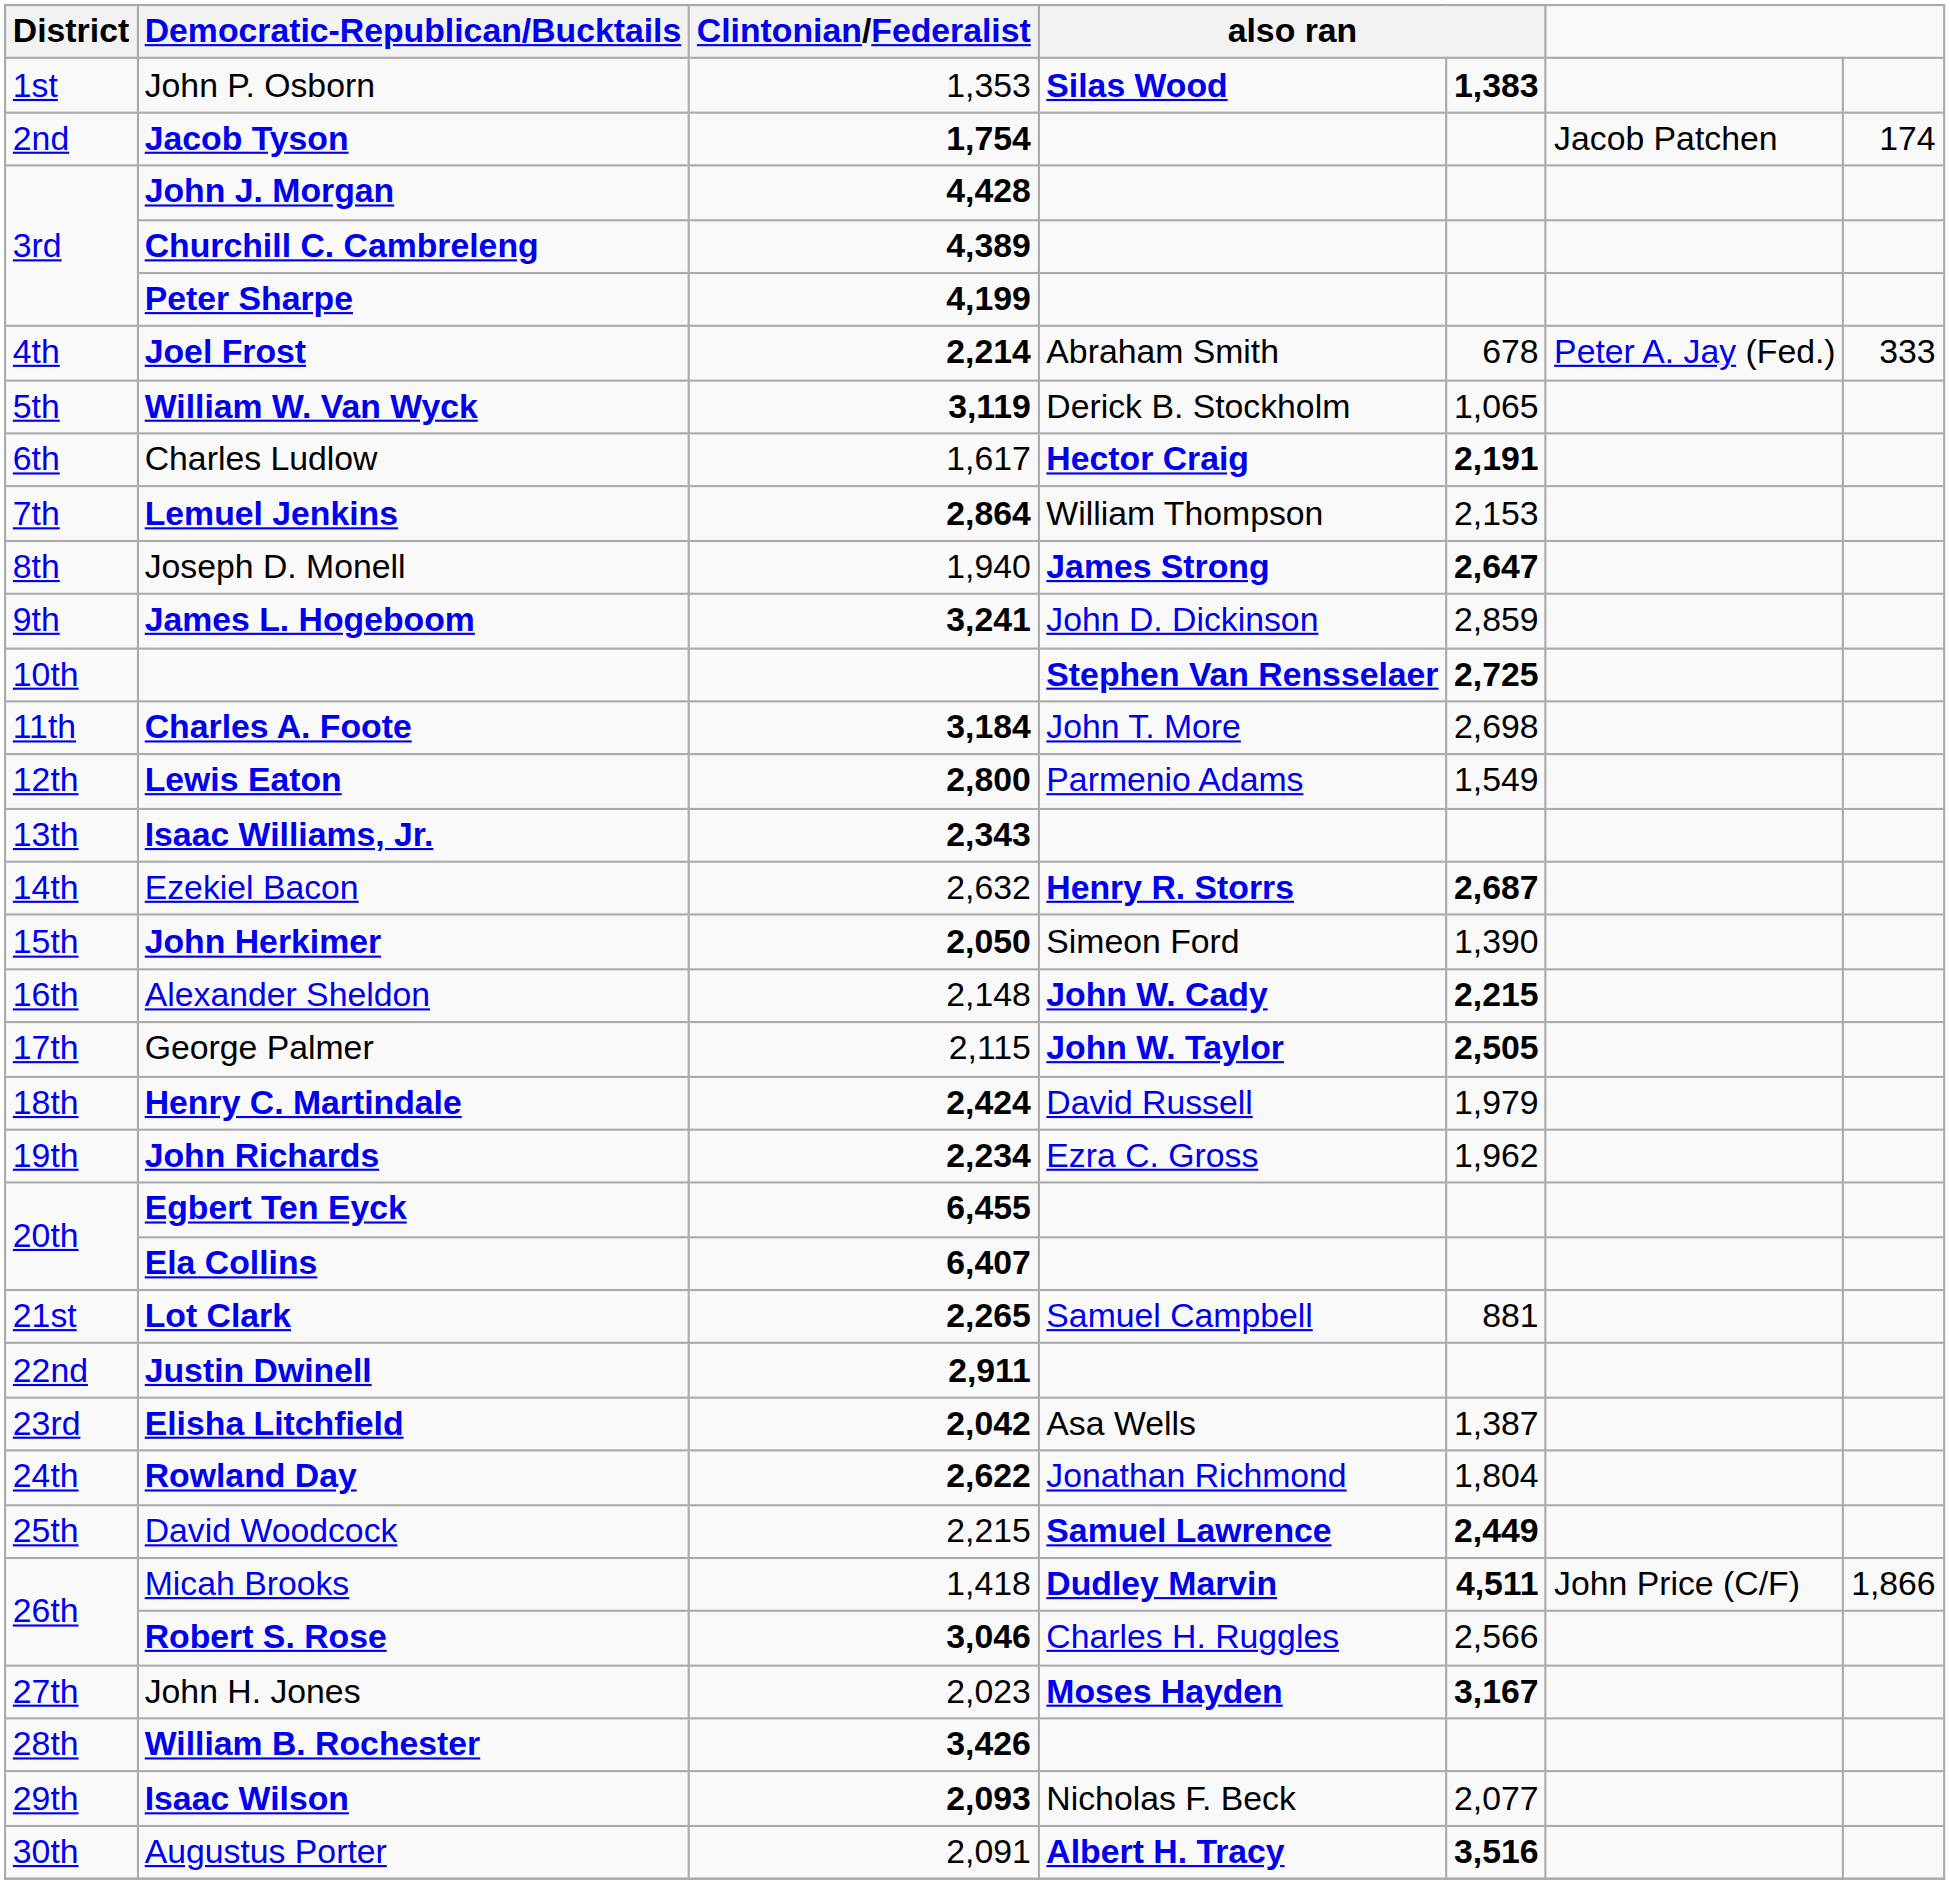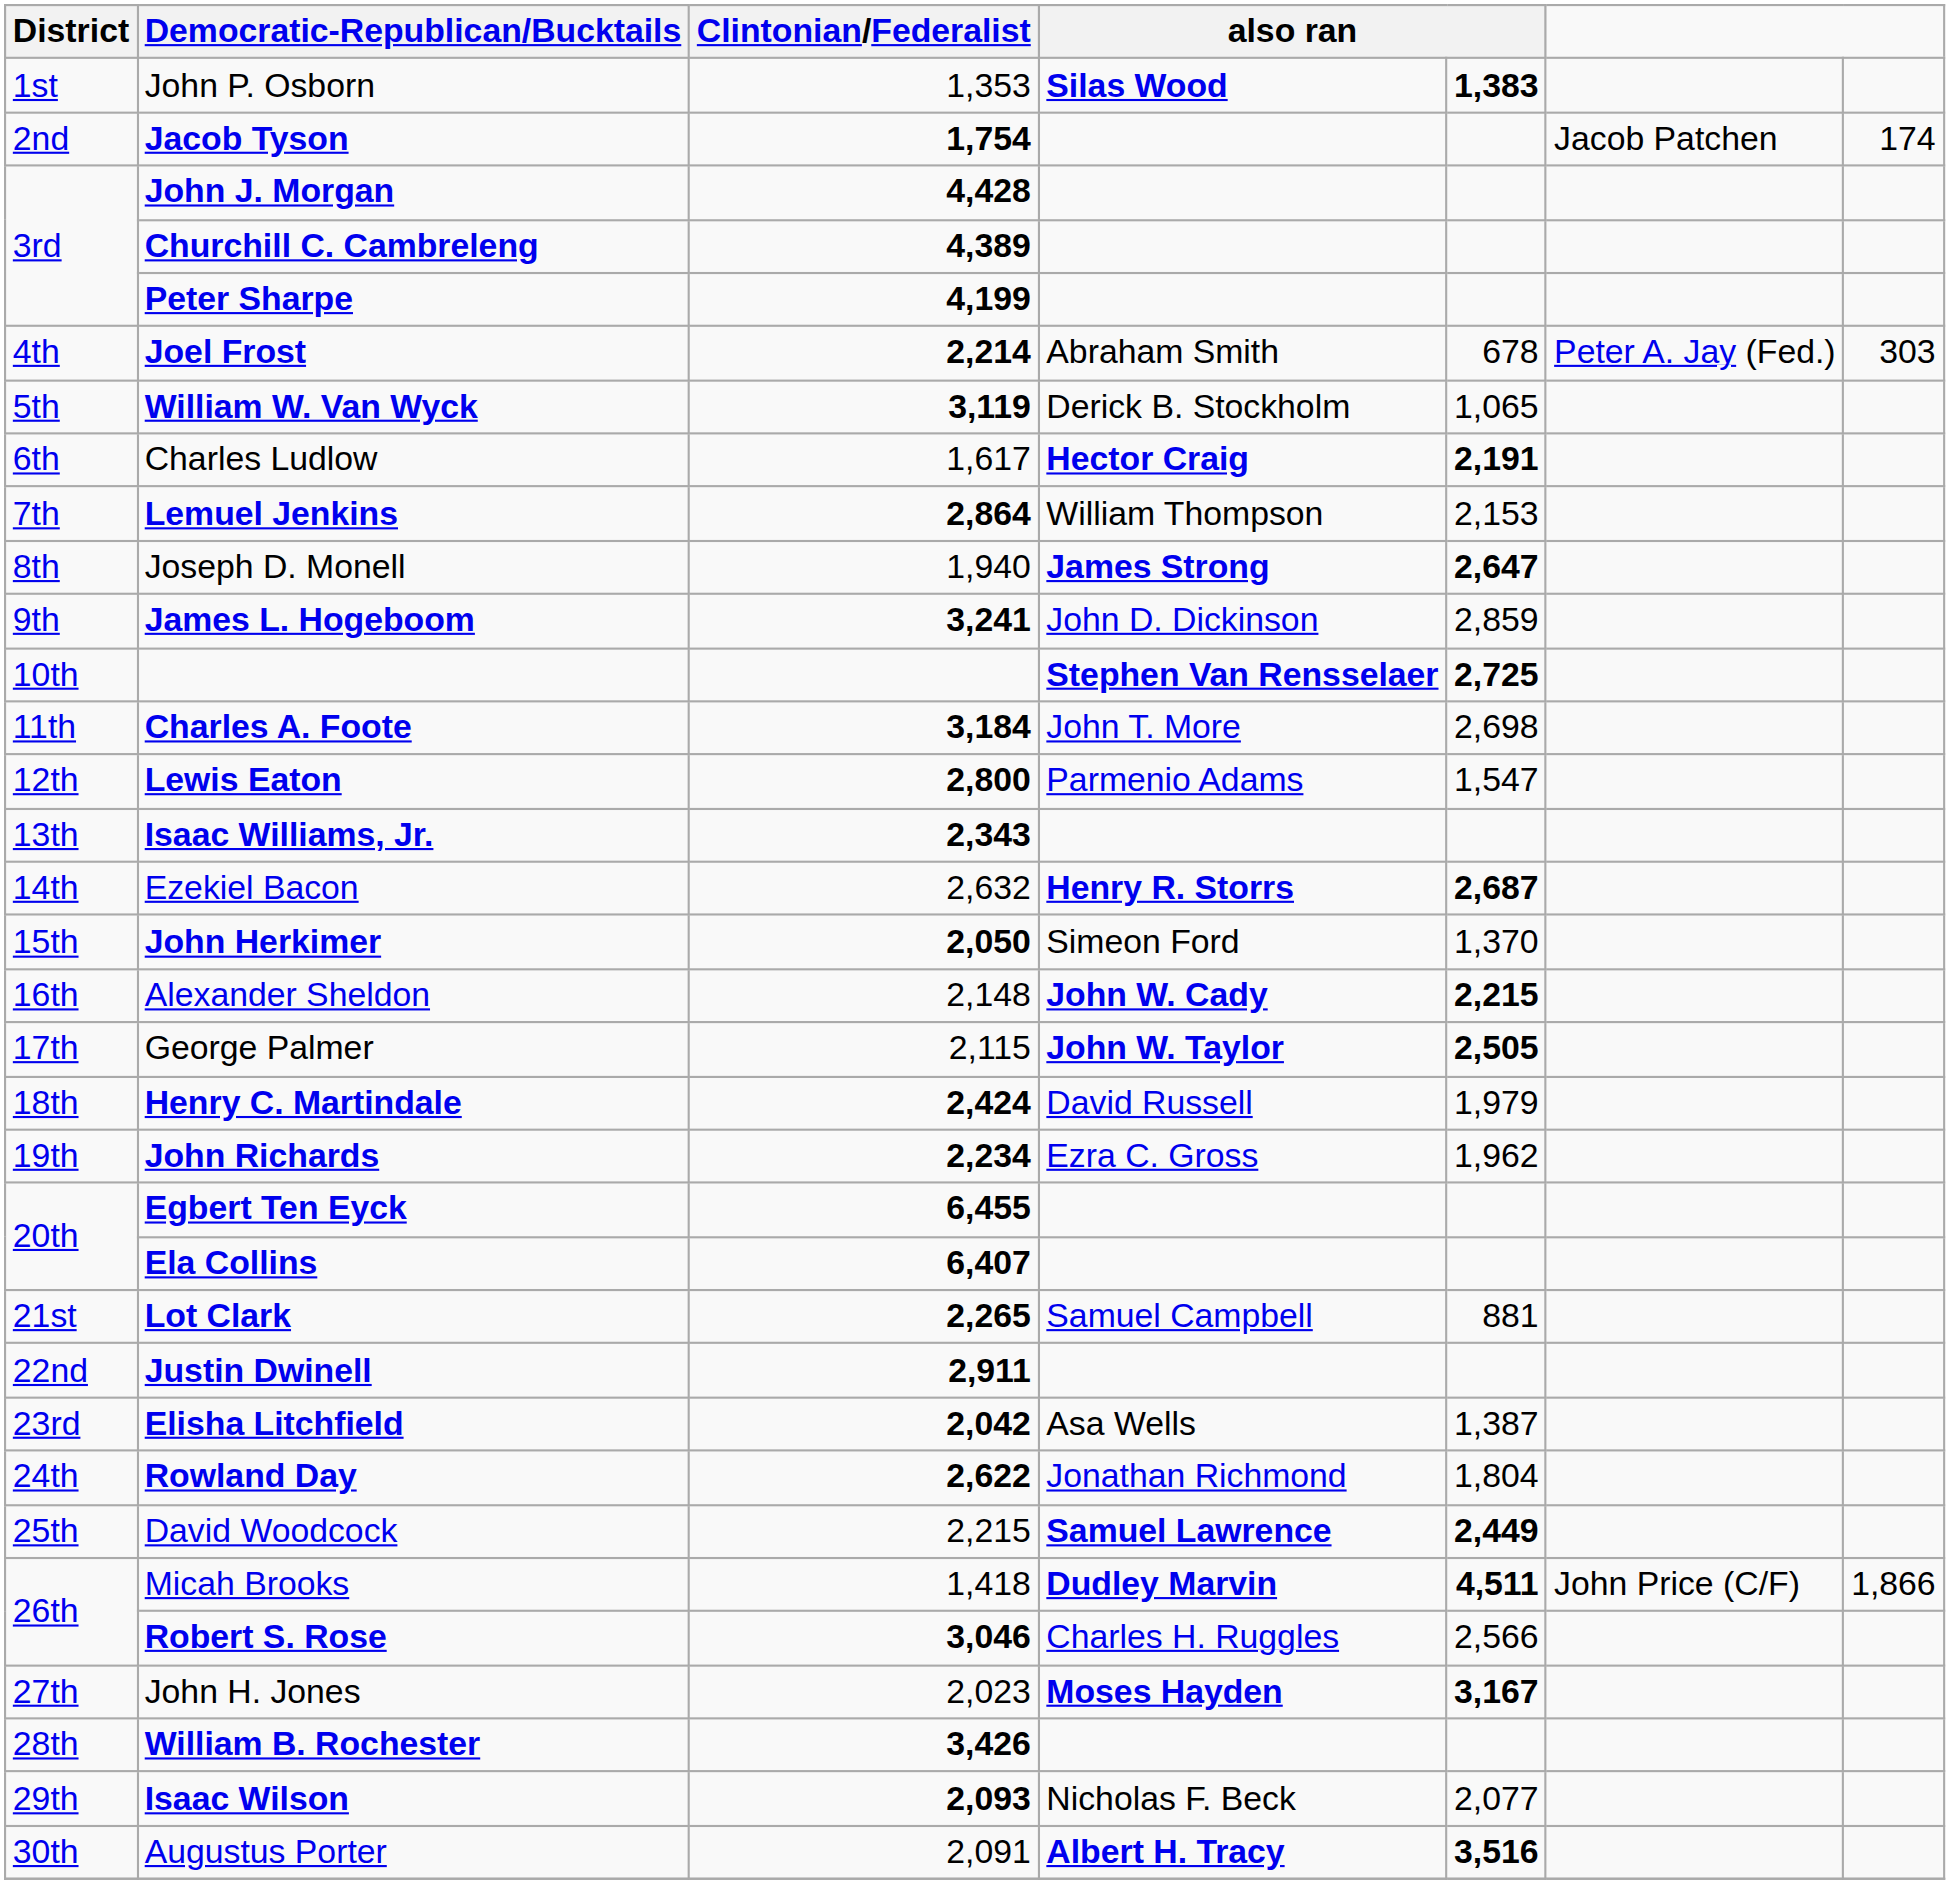 <table class=wikitable>
 <tr bgcolor=lightgrey>
 <th>District</th>
 <th><a href='#'>Democratic-Republican/Bucktails</a></th>
 <th><a href='#'>Clintonian</a>/<a href='#'>Federalist</a></th>
 <th colspan="2">also ran</th>
 </tr>
 <tr>
 <td><a href='#'>1st</a></td>
 <td>John P. Osborn</td>
 <td align="right">1,353</td>
 <td><strong><a href='#'>Silas Wood</a></strong></td>
 <td align="right"><strong>1,383</strong></td>
 <td></td>
 <td></td>
 </tr>
 <tr>
 <td><a href='#'>2nd</a></td>
 <td><strong><a href='#'>Jacob Tyson</a></strong></td>
 <td align="right"><strong>1,754</strong></td>
 <td></td>
 <td></td>
 <td>Jacob Patchen</td>
 <td align="right">174</td>
 </tr>
 <tr>
 <td rowspan=3><a href='#'>3rd</a></td>
 <td><strong><a href='#'>John J. Morgan</a></strong></td>
 <td align="right"><strong>4,428</strong></td>
 <td></td>
 <td></td>
 <td></td>
 <td></td>
 </tr>
 <tr>
 <td><strong><a href='#'>Churchill C. Cambreleng</a></strong></td>
 <td align="right"><strong>4,389</strong></td>
 <td></td>
 <td></td>
 <td></td>
 <td></td>
 </tr>
 <tr>
 <td><strong><a href='#'>Peter Sharpe</a></strong></td>
 <td align="right"><strong>4,199</strong></td>
 <td></td>
 <td></td>
 <td></td>
 <td></td>
 </tr>
 <tr>
 <td><a href='#'>4th</a></td>
 <td><strong><a href='#'>Joel Frost</a></strong></td>
 <td align="right"><strong>2,214</strong></td>
 <td>Abraham Smith</td>
 <td align="right">678</td>
 <td><a href='#'>Peter A. Jay</a> (Fed.)</td>
-<td align="right">333</td>
+<td align="right">303</td>
 </tr>
 <tr>
 <td><a href='#'>5th</a></td>
 <td><strong><a href='#'>William W. Van Wyck</a></strong></td>
 <td align="right"><strong>3,119</strong></td>
 <td>Derick B. Stockholm</td>
 <td align="right">1,065</td>
 <td></td>
 <td></td>
 </tr>
 <tr>
 <td><a href='#'>6th</a></td>
 <td>Charles Ludlow</td>
 <td align="right">1,617</td>
 <td><strong><a href='#'>Hector Craig</a></strong></td>
 <td align="right"><strong>2,191</strong></td>
 <td></td>
 <td></td>
 </tr>
 <tr>
 <td><a href='#'>7th</a></td>
 <td><strong><a href='#'>Lemuel Jenkins</a></strong></td>
 <td align="right"><strong>2,864</strong></td>
 <td>William Thompson</td>
 <td align="right">2,153</td>
 <td></td>
 <td></td>
 </tr>
 <tr>
 <td><a href='#'>8th</a></td>
 <td>Joseph D. Monell</td>
 <td align="right">1,940</td>
 <td><strong><a href='#'>James Strong</a></strong></td>
 <td align="right"><strong>2,647</strong></td>
 <td></td>
 <td></td>
 </tr>
 <tr>
 <td><a href='#'>9th</a></td>
 <td><strong><a href='#'>James L. Hogeboom</a></strong></td>
 <td align="right"><strong>3,241</strong></td>
 <td><a href='#'>John D. Dickinson</a></td>
 <td align="right">2,859</td>
 <td></td>
 <td></td>
 </tr>
 <tr>
 <td><a href='#'>10th</a></td>
 <td></td>
 <td></td>
 <td><strong><a href='#'>Stephen Van Rensselaer</a></strong></td>
 <td align="right"><strong>2,725</strong></td>
 <td></td>
 <td></td>
 </tr>
 <tr>
 <td><a href='#'>11th</a></td>
 <td><strong><a href='#'>Charles A. Foote</a></strong></td>
 <td align="right"><strong>3,184</strong></td>
 <td><a href='#'>John T. More</a></td>
 <td align="right">2,698</td>
 <td></td>
 <td></td>
 </tr>
 <tr>
 <td><a href='#'>12th</a></td>
 <td><strong><a href='#'>Lewis Eaton</a></strong></td>
 <td align="right"><strong>2,800</strong></td>
 <td><a href='#'>Parmenio Adams</a></td>
-<td align="right">1,549</td>
+<td align="right">1,547</td>
 <td></td>
 <td></td>
 </tr>
 <tr>
 <td><a href='#'>13th</a></td>
 <td><strong><a href='#'>Isaac Williams, Jr.</a></strong></td>
 <td align="right"><strong>2,343</strong></td>
 <td></td>
 <td></td>
 <td></td>
 <td></td>
 </tr>
 <tr>
 <td><a href='#'>14th</a></td>
 <td><a href='#'>Ezekiel Bacon</a></td>
 <td align="right">2,632</td>
 <td><strong><a href='#'>Henry R. Storrs</a></strong></td>
 <td align="right"><strong>2,687</strong></td>
 <td></td>
 <td></td>
 </tr>
 <tr>
 <td><a href='#'>15th</a></td>
 <td><strong><a href='#'>John Herkimer</a></strong></td>
 <td align="right"><strong>2,050</strong></td>
 <td>Simeon Ford</td>
-<td align="right">1,390</td>
+<td align="right">1,370</td>
 <td></td>
 <td></td>
 </tr>
 <tr>
 <td><a href='#'>16th</a></td>
 <td><a href='#'>Alexander Sheldon</a></td>
 <td align="right">2,148</td>
 <td><strong><a href='#'>John W. Cady</a></strong></td>
 <td align="right"><strong>2,215</strong></td>
 <td></td>
 <td></td>
 </tr>
 <tr>
 <td><a href='#'>17th</a></td>
 <td>George Palmer</td>
 <td align="right">2,115</td>
 <td><strong><a href='#'>John W. Taylor</a></strong></td>
 <td align="right"><strong>2,505</strong></td>
 <td></td>
 <td></td>
 </tr>
 <tr>
 <td><a href='#'>18th</a></td>
 <td><strong><a href='#'>Henry C. Martindale</a></strong></td>
 <td align="right"><strong>2,424</strong></td>
 <td><a href='#'>David Russell</a></td>
 <td align="right">1,979</td>
 <td></td>
 <td></td>
 </tr>
 <tr>
 <td><a href='#'>19th</a></td>
 <td><strong><a href='#'>John Richards</a></strong></td>
 <td align="right"><strong>2,234</strong></td>
 <td><a href='#'>Ezra C. Gross</a></td>
 <td align="right">1,962</td>
 <td></td>
 <td></td>
 </tr>
 <tr>
 <td rowspan=2><a href='#'>20th</a></td>
 <td><strong><a href='#'>Egbert Ten Eyck</a></strong></td>
 <td align="right"><strong>6,455</strong></td>
 <td></td>
 <td></td>
 <td></td>
 <td></td>
 </tr>
 <tr>
 <td><strong><a href='#'>Ela Collins</a></strong></td>
 <td align="right"><strong>6,407</strong></td>
 <td></td>
 <td></td>
 <td></td>
 <td></td>
 </tr>
 <tr>
 <td><a href='#'>21st</a></td>
 <td><strong><a href='#'>Lot Clark</a></strong></td>
 <td align="right"><strong>2,265</strong></td>
 <td><a href='#'>Samuel Campbell</a></td>
 <td align="right">881</td>
 <td></td>
 <td></td>
 </tr>
 <tr>
 <td><a href='#'>22nd</a></td>
 <td><strong><a href='#'>Justin Dwinell</a></strong></td>
 <td align="right"><strong>2,911</strong></td>
 <td></td>
 <td></td>
 <td></td>
 <td></td>
 </tr>
 <tr>
 <td><a href='#'>23rd</a></td>
 <td><strong><a href='#'>Elisha Litchfield</a></strong></td>
 <td align="right"><strong>2,042</strong></td>
 <td>Asa Wells</td>
 <td align="right">1,387</td>
 <td></td>
 <td></td>
 </tr>
 <tr>
 <td><a href='#'>24th</a></td>
 <td><strong><a href='#'>Rowland Day</a></strong></td>
 <td align="right"><strong>2,622</strong></td>
 <td><a href='#'>Jonathan Richmond</a></td>
 <td align="right">1,804</td>
 <td></td>
 <td></td>
 </tr>
 <tr>
 <td><a href='#'>25th</a></td>
 <td><a href='#'>David Woodcock</a></td>
 <td align="right">2,215</td>
 <td><strong><a href='#'>Samuel Lawrence</a></strong></td>
 <td align="right"><strong>2,449</strong></td>
 <td></td>
 <td></td>
 </tr>
 <tr>
 <td rowspan=2><a href='#'>26th</a></td>
 <td><a href='#'>Micah Brooks</a></td>
 <td align="right">1,418</td>
 <td><strong><a href='#'>Dudley Marvin</a></strong></td>
 <td align="right"><strong>4,511</strong></td>
 <td>John Price (C/F)</td>
 <td align="right">1,866</td>
 </tr>
 <tr>
 <td><strong><a href='#'>Robert S. Rose</a></strong></td>
 <td align="right"><strong>3,046</strong></td>
 <td><a href='#'>Charles H. Ruggles</a></td>
 <td align="right">2,566</td>
 <td></td>
 <td></td>
 </tr>
 <tr>
 <td><a href='#'>27th</a></td>
 <td>John H. Jones</td>
 <td align="right">2,023</td>
 <td><strong><a href='#'>Moses Hayden</a></strong></td>
 <td align="right"><strong>3,167</strong></td>
 <td></td>
 <td></td>
 </tr>
 <tr>
 <td><a href='#'>28th</a></td>
 <td><strong><a href='#'>William B. Rochester</a></strong></td>
 <td align="right"><strong>3,426</strong></td>
 <td></td>
 <td></td>
 <td></td>
 <td></td>
 </tr>
 <tr>
 <td><a href='#'>29th</a></td>
 <td><strong><a href='#'>Isaac Wilson</a></strong></td>
 <td align="right"><strong>2,093</strong></td>
 <td>Nicholas F. Beck</td>
 <td align="right">2,077</td>
 <td></td>
 <td></td>
 </tr>
 <tr>
 <td><a href='#'>30th</a></td>
 <td><a href='#'>Augustus Porter</a></td>
 <td align="right">2,091</td>
 <td><strong><a href='#'>Albert H. Tracy</a></strong></td>
 <td align="right"><strong>3,516</strong></td>
 <td></td>
 <td></td>
 </tr>
 <tr>
 </tr>
 </table>
